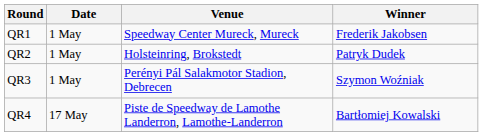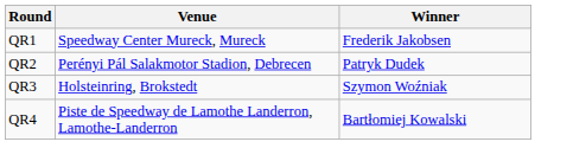 <table class="wikitable" style="font-size: 100%">
 <tr>
 <th width=30>Round</th>
-<th width=100>Date</th>
 <th width=300>Venue</th>
 <th width=200>Winner</th>
 </tr>
 <tr>
 <td>QR1</td>
-<td>1 May</td>
 <td> <a href='#'>Speedway Center Mureck</a>, <a href='#'>Mureck</a></td>
 <td> <a href='#'>Frederik Jakobsen</a></td>
 </tr>
 <tr>
 <td>QR2</td>
-<td>1 May</td>
-<td> <a href='#'>Holsteinring</a>, <a href='#'>Brokstedt</a></td>
+<td> <a href='#'>Perényi Pál Salakmotor Stadion</a>, <a href='#'>Debrecen</a></td>
 <td> <a href='#'>Patryk Dudek</a></td>
 </tr>
 <tr>
 <td>QR3</td>
-<td>1 May</td>
-<td> <a href='#'>Perényi Pál Salakmotor Stadion</a>, <a href='#'>Debrecen</a></td>
+<td> <a href='#'>Holsteinring</a>, <a href='#'>Brokstedt</a></td>
 <td> <a href='#'>Szymon Woźniak</a></td>
 </tr>
 <tr>
 <td>QR4</td>
-<td>17 May</td>
 <td> <a href='#'>Piste de Speedway de Lamothe Landerron</a>, <a href='#'>Lamothe-Landerron</a></td>
 <td> <a href='#'>Bartłomiej Kowalski</a></td>
 </tr>
 </table>
